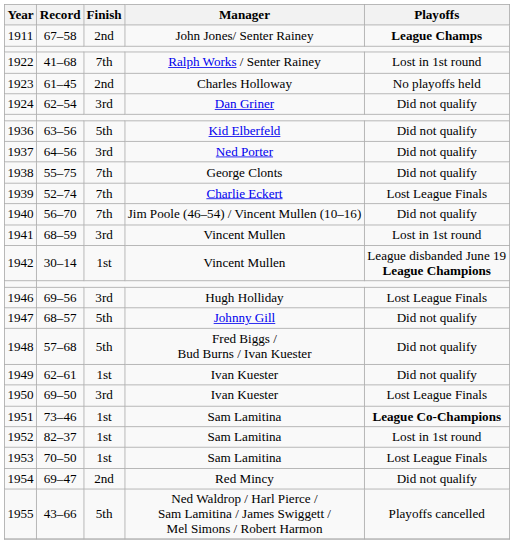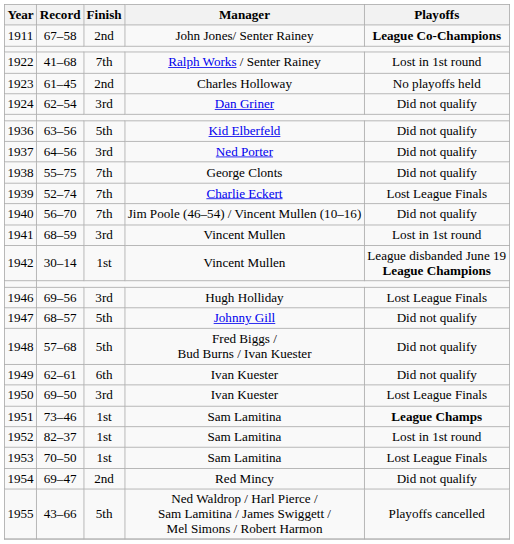 <table class="wikitable">
 <tr>
 <th>Year</th>
 <th>Record</th>
 <th>Finish</th>
 <th>Manager</th>
 <th>Playoffs</th>
 </tr>
 <tr align=center>
 <td>1911</td>
 <td>67–58</td>
 <td>2nd</td>
 <td>John Jones/ Senter Rainey</td>
-<td><strong>League Champs</strong></td>
+<td><strong>League Co-Champions</strong></td>
 </tr>
 <tr align=center>
 <td></td>
 </tr>
 <tr align=center>
 <td>1922</td>
 <td>41–68</td>
 <td>7th</td>
 <td><a href='#'>Ralph Works</a> / Senter Rainey</td>
 <td>Lost in 1st round</td>
 </tr>
 <tr align=center>
 <td>1923</td>
 <td>61–45</td>
 <td>2nd</td>
 <td>Charles Holloway</td>
 <td>No playoffs held</td>
 </tr>
 <tr align=center>
 <td>1924</td>
 <td>62–54</td>
 <td>3rd</td>
 <td><a href='#'>Dan Griner</a></td>
 <td>Did not qualify</td>
 </tr>
 <tr align=center>
 <td></td>
 </tr>
 <tr align=center>
 <td>1936</td>
 <td>63–56</td>
 <td>5th</td>
 <td><a href='#'>Kid Elberfeld</a></td>
 <td>Did not qualify</td>
 </tr>
 <tr align=center>
 <td>1937</td>
 <td>64–56</td>
 <td>3rd</td>
 <td><a href='#'>Ned Porter</a></td>
 <td>Did not qualify</td>
 </tr>
 <tr align=center>
 <td>1938</td>
 <td>55–75</td>
 <td>7th</td>
 <td>George Clonts</td>
 <td>Did not qualify</td>
 </tr>
 <tr align=center>
 <td>1939</td>
 <td>52–74</td>
 <td>7th</td>
 <td><a href='#'>Charlie Eckert</a></td>
 <td>Lost League Finals</td>
 </tr>
 <tr align=center>
 <td>1940</td>
 <td>56–70</td>
 <td>7th</td>
 <td>Jim Poole (46–54) / Vincent Mullen (10–16)</td>
 <td>Did not qualify</td>
 </tr>
 <tr align=center>
 <td>1941</td>
 <td>68–59</td>
 <td>3rd</td>
 <td>Vincent Mullen</td>
 <td>Lost in 1st round</td>
 </tr>
 <tr align=center>
 <td>1942</td>
 <td>30–14</td>
 <td>1st</td>
 <td>Vincent Mullen</td>
 <td>League disbanded June 19<br><strong>League Champions</strong></td>
 </tr>
 <tr align=center>
 <td></td>
 </tr>
 <tr align=center>
 <td>1946</td>
 <td>69–56</td>
 <td>3rd</td>
 <td>Hugh Holliday</td>
 <td>Lost League Finals</td>
 </tr>
 <tr align=center>
 <td>1947</td>
 <td>68–57</td>
 <td>5th</td>
 <td><a href='#'>Johnny Gill</a></td>
 <td>Did not qualify</td>
 </tr>
 <tr align=center>
 <td>1948</td>
 <td>57–68</td>
 <td>5th</td>
 <td>Fred Biggs /<br> Bud Burns / Ivan Kuester</td>
 <td>Did not qualify</td>
 </tr>
 <tr align=center>
 <td>1949</td>
 <td>62–61</td>
-<td>1st</td>
+<td>6th</td>
 <td>Ivan Kuester</td>
 <td>Did not qualify</td>
 </tr>
 <tr align=center>
 <td>1950</td>
 <td>69–50</td>
 <td>3rd</td>
 <td>Ivan Kuester</td>
 <td>Lost League Finals</td>
 </tr>
 <tr align=center>
 <td>1951</td>
 <td>73–46</td>
 <td>1st</td>
 <td>Sam Lamitina</td>
-<td><strong>League Co-Champions</strong></td>
+<td><strong>League Champs</strong></td>
 </tr>
 <tr align=center>
 <td>1952</td>
 <td>82–37</td>
 <td>1st</td>
 <td>Sam Lamitina</td>
 <td>Lost in 1st round</td>
 </tr>
 <tr align=center>
 <td>1953</td>
 <td>70–50</td>
 <td>1st</td>
 <td>Sam Lamitina</td>
 <td>Lost League Finals</td>
 </tr>
 <tr align=center>
 <td>1954</td>
 <td>69–47</td>
 <td>2nd</td>
 <td>Red Mincy</td>
 <td>Did not qualify</td>
 </tr>
 <tr align=center>
 <td>1955</td>
 <td>43–66</td>
 <td>5th</td>
 <td>Ned Waldrop / Harl Pierce /<br> Sam Lamitina / James Swiggett /<br> Mel Simons / Robert Harmon</td>
 <td>Playoffs cancelled</td>
 </tr>
 <tr align=center>
 </tr>
 </table>
